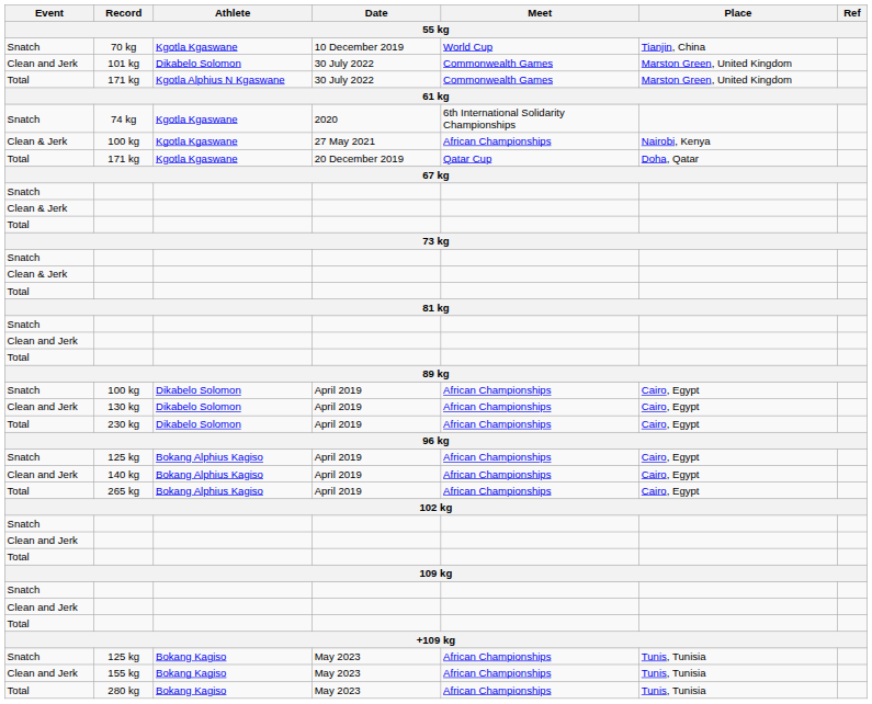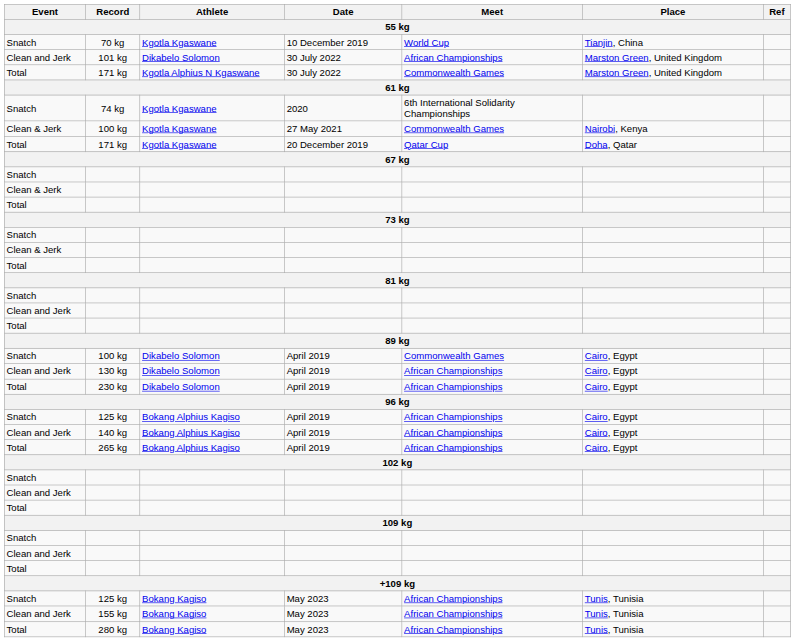 <table class="wikitable" style="font-size:95%;">
 <tr>
 <th width=9%>Event</th>
 <th width=6%>Record</th>
 <th width=16%>Athlete</th>
 <th width=13%>Date</th>
 <th width=20%>Meet</th>
 <th width=20%>Place</th>
 <th width=3%>Ref</th>
 </tr>
 <tr bgcolor="#DDDDDD">
 <th colspan="7">55 kg</th>
 </tr>
 <tr>
 <td>Snatch</td>
 <td align="center">70 kg</td>
 <td><a href='#'>Kgotla Kgaswane</a></td>
 <td>10 December 2019</td>
 <td><a href='#'>World Cup</a></td>
 <td><a href='#'>Tianjin</a>, China</td>
 <td></td>
 </tr>
 <tr>
 <td>Clean and Jerk</td>
 <td align="center">101 kg</td>
 <td><a href='#'>Dikabelo Solomon</a></td>
 <td>30 July 2022</td>
-<td><a href='#'>Commonwealth Games</a></td>
+<td><a href='#'>African Championships</a></td>
 <td><a href='#'>Marston Green</a>, United Kingdom</td>
 <td></td>
 </tr>
 <tr>
 <td>Total</td>
 <td align="center">171 kg</td>
 <td><a href='#'>Kgotla Alphius N Kgaswane</a></td>
 <td>30 July 2022</td>
 <td><a href='#'>Commonwealth Games</a></td>
 <td><a href='#'>Marston Green</a>, United Kingdom</td>
 <td></td>
 </tr>
 <tr bgcolor="#DDDDDD">
 <th colspan="7">61 kg</th>
 </tr>
 <tr>
 <td>Snatch</td>
 <td align="center">74 kg</td>
 <td><a href='#'>Kgotla Kgaswane</a></td>
 <td>2020</td>
 <td>6th International Solidarity Championships</td>
 <td></td>
 <td></td>
 </tr>
 <tr>
 <td>Clean & Jerk</td>
 <td align="center">100 kg</td>
 <td><a href='#'>Kgotla Kgaswane</a></td>
 <td>27 May 2021</td>
-<td><a href='#'>African Championships</a></td>
+<td><a href='#'>Commonwealth Games</a></td>
 <td><a href='#'>Nairobi</a>, Kenya</td>
 <td></td>
 </tr>
 <tr>
 <td>Total</td>
 <td align="center">171 kg</td>
 <td><a href='#'>Kgotla Kgaswane</a></td>
 <td>20 December 2019</td>
 <td><a href='#'>Qatar Cup</a></td>
 <td><a href='#'>Doha</a>, Qatar</td>
 <td></td>
 </tr>
 <tr bgcolor="#DDDDDD">
 <th colspan="7">67 kg</th>
 </tr>
 <tr>
 <td>Snatch</td>
 <td align="center"></td>
 <td></td>
 <td></td>
 <td></td>
 <td></td>
 <td></td>
 </tr>
 <tr>
 <td>Clean & Jerk</td>
 <td align="center"></td>
 <td></td>
 <td></td>
 <td></td>
 <td></td>
 <td></td>
 </tr>
 <tr>
 <td>Total</td>
 <td align="center"></td>
 <td></td>
 <td></td>
 <td></td>
 <td></td>
 <td></td>
 </tr>
 <tr bgcolor="#DDDDDD">
 <th colspan="7">73 kg</th>
 </tr>
 <tr>
 <td>Snatch</td>
 <td align="center"></td>
 <td></td>
 <td></td>
 <td></td>
 <td></td>
 <td></td>
 </tr>
 <tr>
 <td>Clean & Jerk</td>
 <td align="center"></td>
 <td></td>
 <td></td>
 <td></td>
 <td></td>
 <td></td>
 </tr>
 <tr>
 <td>Total</td>
 <td align="center"></td>
 <td></td>
 <td></td>
 <td></td>
 <td></td>
 <td></td>
 </tr>
 <tr bgcolor="#DDDDDD">
 <th colspan="7">81 kg</th>
 </tr>
 <tr>
 <td>Snatch</td>
 <td align="center"></td>
 <td></td>
 <td></td>
 <td></td>
 <td></td>
 <td></td>
 </tr>
 <tr>
 <td>Clean and Jerk</td>
 <td align="center"></td>
 <td></td>
 <td></td>
 <td></td>
 <td></td>
 <td></td>
 </tr>
 <tr>
 <td>Total</td>
 <td align="center"></td>
 <td></td>
 <td></td>
 <td></td>
 <td></td>
 <td></td>
 </tr>
 <tr bgcolor="#DDDDDD">
 <th colspan="7">89 kg</th>
 </tr>
 <tr>
 <td>Snatch</td>
 <td align="center">100 kg</td>
 <td><a href='#'>Dikabelo Solomon</a></td>
 <td>April 2019</td>
-<td><a href='#'>African Championships</a></td>
+<td><a href='#'>Commonwealth Games</a></td>
 <td><a href='#'>Cairo</a>, Egypt</td>
 <td></td>
 </tr>
 <tr>
 <td>Clean and Jerk</td>
 <td align="center">130 kg</td>
 <td><a href='#'>Dikabelo Solomon</a></td>
 <td>April 2019</td>
 <td><a href='#'>African Championships</a></td>
 <td><a href='#'>Cairo</a>, Egypt</td>
 <td></td>
 </tr>
 <tr>
 <td>Total</td>
 <td align="center">230 kg</td>
 <td><a href='#'>Dikabelo Solomon</a></td>
 <td>April 2019</td>
 <td><a href='#'>African Championships</a></td>
 <td><a href='#'>Cairo</a>, Egypt</td>
 <td></td>
 </tr>
 <tr bgcolor="#DDDDDD">
 <th colspan="7">96 kg</th>
 </tr>
 <tr>
 <td>Snatch</td>
 <td align="center">125 kg</td>
 <td><a href='#'>Bokang Alphius Kagiso</a></td>
 <td>April 2019</td>
 <td><a href='#'>African Championships</a></td>
 <td><a href='#'>Cairo</a>, Egypt</td>
 <td></td>
 </tr>
 <tr>
 <td>Clean and Jerk</td>
 <td align="center">140 kg</td>
 <td><a href='#'>Bokang Alphius Kagiso</a></td>
 <td>April 2019</td>
 <td><a href='#'>African Championships</a></td>
 <td><a href='#'>Cairo</a>, Egypt</td>
 <td></td>
 </tr>
 <tr>
 <td>Total</td>
 <td align="center">265 kg</td>
 <td><a href='#'>Bokang Alphius Kagiso</a></td>
 <td>April 2019</td>
 <td><a href='#'>African Championships</a></td>
 <td><a href='#'>Cairo</a>, Egypt</td>
 <td></td>
 </tr>
 <tr bgcolor="#DDDDDD">
 <th colspan="7">102 kg</th>
 </tr>
 <tr>
 <td>Snatch</td>
 <td align="center"></td>
 <td></td>
 <td></td>
 <td></td>
 <td></td>
 <td></td>
 </tr>
 <tr>
 <td>Clean and Jerk</td>
 <td align="center"></td>
 <td></td>
 <td></td>
 <td></td>
 <td></td>
 <td></td>
 </tr>
 <tr>
 <td>Total</td>
 <td align="center"></td>
 <td></td>
 <td></td>
 <td></td>
 <td></td>
 <td></td>
 </tr>
 <tr bgcolor="#DDDDDD">
 <th colspan="7">109 kg</th>
 </tr>
 <tr>
 <td>Snatch</td>
 <td align="center"></td>
 <td></td>
 <td></td>
 <td></td>
 <td></td>
 <td></td>
 </tr>
 <tr>
 <td>Clean and Jerk</td>
 <td align="center"></td>
 <td></td>
 <td></td>
 <td></td>
 <td></td>
 <td></td>
 </tr>
 <tr>
 <td>Total</td>
 <td align="center"></td>
 <td></td>
 <td></td>
 <td></td>
 <td></td>
 <td></td>
 </tr>
 <tr bgcolor="#DDDDDD">
 <th colspan="7">+109 kg</th>
 </tr>
 <tr>
 <td>Snatch</td>
 <td align="center">125 kg</td>
 <td><a href='#'>Bokang Kagiso</a></td>
 <td>May 2023</td>
 <td><a href='#'>African Championships</a></td>
 <td><a href='#'>Tunis</a>, Tunisia</td>
 <td></td>
 </tr>
 <tr>
 <td>Clean and Jerk</td>
 <td align="center">155 kg</td>
 <td><a href='#'>Bokang Kagiso</a></td>
 <td>May 2023</td>
 <td><a href='#'>African Championships</a></td>
 <td><a href='#'>Tunis</a>, Tunisia</td>
 <td></td>
 </tr>
 <tr>
 <td>Total</td>
 <td align="center">280 kg</td>
 <td><a href='#'>Bokang Kagiso</a></td>
 <td>May 2023</td>
 <td><a href='#'>African Championships</a></td>
 <td><a href='#'>Tunis</a>, Tunisia</td>
 <td></td>
 </tr>
 </table>
